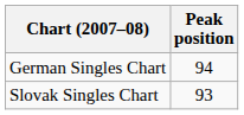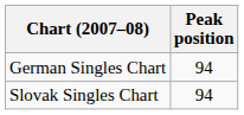 <table class="wikitable sortable">
 <tr>
 <th align="left">Chart (2007–08)</th>
 <th align="left">Peak<br>position</th>
 </tr>
 <tr>
 <td>German Singles Chart</td>
 <td align="center">94</td>
 </tr>
 <tr>
 <td>Slovak Singles Chart</td>
-<td align="center">93</td>
+<td align="center">94</td>
 </tr>
 </table>
